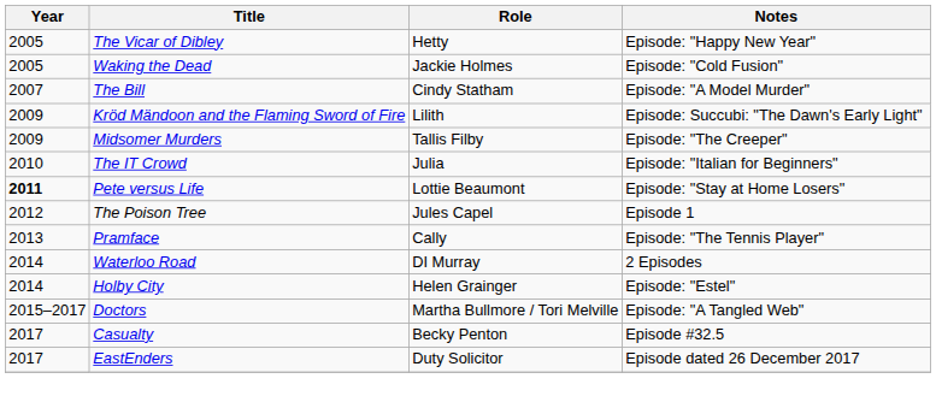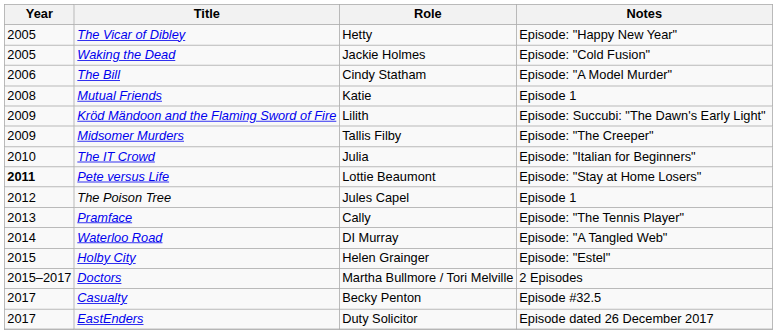 <table class="wikitable sortable">
 <tr>
 <th>Year</th>
 <th>Title</th>
 <th>Role</th>
 <th>Notes</th>
 </tr>
 <tr>
 <td>2005</td>
 <td><em><a href='#'>The Vicar of Dibley</a></em></td>
 <td>Hetty</td>
 <td>Episode: "Happy New Year"</td>
 </tr>
 <tr>
 <td>2005</td>
 <td><em><a href='#'>Waking the Dead</a></em></td>
 <td>Jackie Holmes</td>
 <td>Episode: "Cold Fusion"</td>
 </tr>
 <tr>
-<td>2007</td>
+<td>2006</td>
 <td><em><a href='#'>The Bill</a></em></td>
 <td>Cindy Statham</td>
 <td>Episode: "A Model Murder"</td>
+</tr>
+<tr>
+<td>2008</td>
+<td><em><a href='#'>Mutual Friends</a></em></td>
+<td>Katie</td>
+<td>Episode 1</td>
 </tr>
 <tr>
 <td>2009</td>
 <td><em><a href='#'>Kröd Mändoon and the Flaming Sword of Fire</a></em></td>
 <td>Lilith</td>
 <td>Episode: Succubi: "The Dawn's Early Light" </td>
 </tr>
 <tr>
 <td>2009</td>
 <td><em><a href='#'>Midsomer Murders</a></em></td>
 <td>Tallis Filby</td>
 <td>Episode: "The Creeper"</td>
 </tr>
 <tr>
 <td>2010</td>
 <td><em><a href='#'>The IT Crowd</a></em></td>
 <td>Julia</td>
 <td>Episode: "Italian for Beginners"</td>
 </tr>
 <tr>
 <td><strong>2011</strong></td>
 <td><em><a href='#'>Pete versus Life</a></em></td>
 <td>Lottie Beaumont</td>
 <td>Episode: "Stay at Home Losers"</td>
 </tr>
 <tr>
 <td>2012</td>
 <td><em>The Poison Tree</em></td>
 <td>Jules Capel</td>
 <td>Episode 1</td>
 </tr>
 <tr>
 <td>2013</td>
 <td><em><a href='#'>Pramface</a></em></td>
 <td>Cally</td>
 <td>Episode: "The Tennis Player"</td>
 </tr>
 <tr>
 <td>2014</td>
 <td><em><a href='#'>Waterloo Road</a></em></td>
 <td>DI Murray</td>
-<td>2 Episodes</td>
+<td>Episode: "A Tangled Web"</td>
 </tr>
 <tr>
-<td>2014</td>
+<td>2015</td>
 <td><em><a href='#'>Holby City</a></em></td>
 <td>Helen Grainger</td>
 <td>Episode: "Estel"</td>
 </tr>
 <tr>
 <td>2015–2017</td>
 <td><em><a href='#'>Doctors</a></em></td>
 <td>Martha Bullmore / Tori Melville</td>
-<td>Episode: "A Tangled Web"</td>
+<td>2 Episodes</td>
 </tr>
 <tr>
 <td>2017</td>
 <td><em><a href='#'>Casualty</a></em></td>
 <td>Becky Penton</td>
 <td>Episode #32.5</td>
 </tr>
 <tr>
 <td>2017</td>
 <td><em><a href='#'>EastEnders</a></em></td>
 <td>Duty Solicitor</td>
 <td>Episode dated 26 December 2017</td>
 </tr>
 <tr>
 </tr>
 </table>
